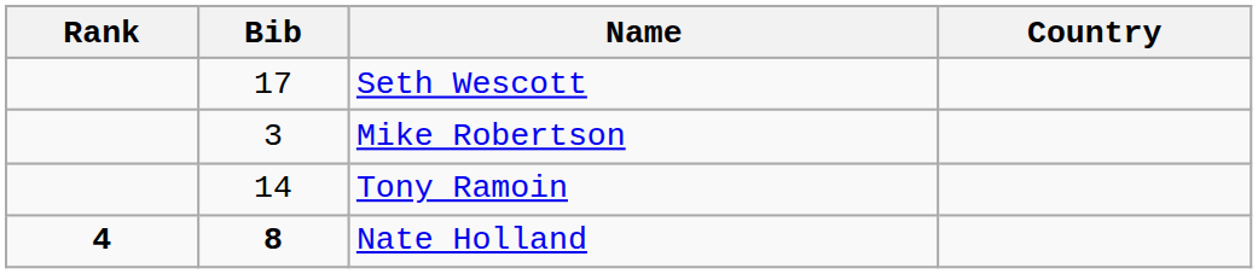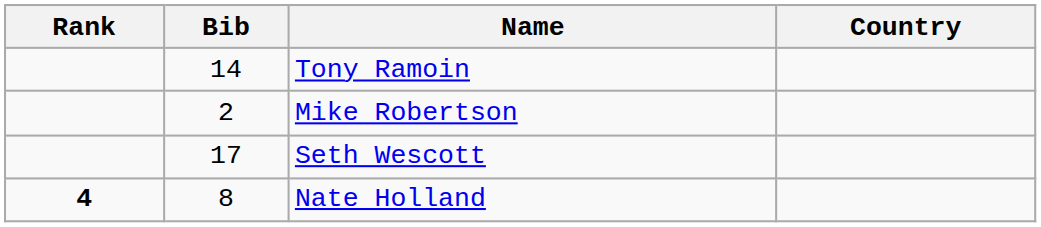 <table class="wikitable" style="text-align:center;" width=40%>
 <tr>
 <th>Rank</th>
 <th>Bib</th>
 <th>Name</th>
 <th>Country</th>
 </tr>
 <tr>
 <td></td>
+<td>14</td>
+<td align=left><a href='#'>Tony Ramoin</a></td>
+<td align=left></td>
+</tr>
+<tr>
+<td></td>
+<td>2</td>
+<td align=left><a href='#'>Mike Robertson</a></td>
+<td align=left></td>
+</tr>
+<tr>
+<td></td>
 <td>17</td>
 <td align=left><a href='#'>Seth Wescott</a></td>
 <td align=left></td>
 </tr>
 <tr>
-<td></td>
-<td>3</td>
-<td align=left><a href='#'>Mike Robertson</a></td>
-<td align=left></td>
-</tr>
-<tr>
-<td></td>
-<td>14</td>
-<td align=left><a href='#'>Tony Ramoin</a></td>
-<td align=left></td>
-</tr>
-<tr>
 <td><strong>4</strong></td>
-<td><strong>8</strong></td>
+<td>8</td>
 <td align=left><a href='#'>Nate Holland</a></td>
 <td align=left></td>
 </tr>
 </table>
